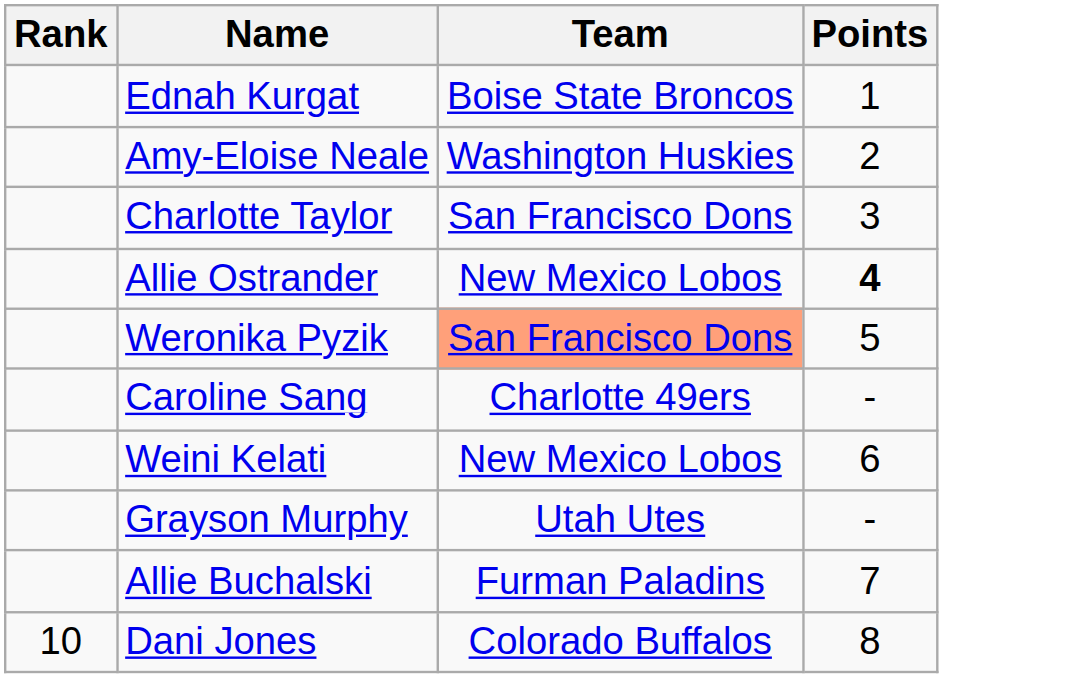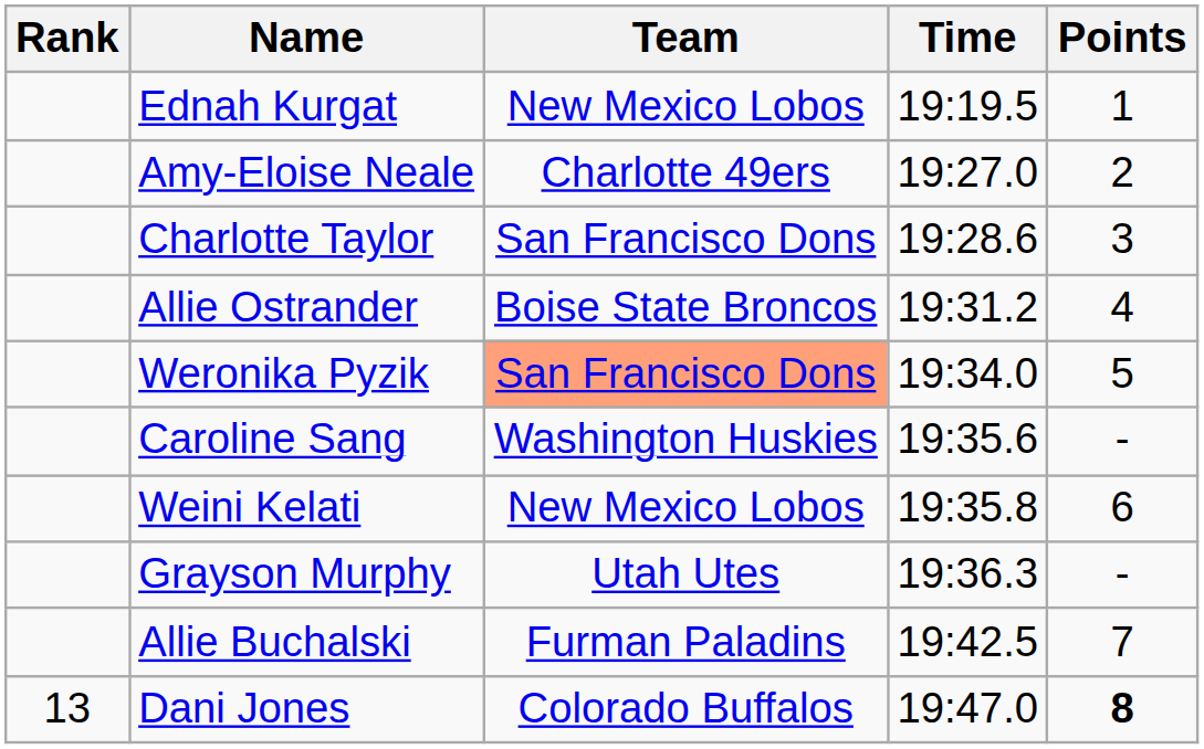 <table class="wikitable sortable" style="text-align:center">
 <tr>
 <th>Rank</th>
 <th>Name</th>
 <th>Team</th>
+<th>Time</th>
 <th>Points</th>
 </tr>
 <tr>
 <td></td>
 <td align=left>  <a href='#'>Ednah Kurgat</a></td>
-<td><a href='#'>Boise State Broncos</a></td>
+<td><a href='#'>New Mexico Lobos</a></td>
+<td>19:19.5</td>
 <td>1</td>
 </tr>
 <tr>
 <td></td>
 <td align=left>  <a href='#'>Amy-Eloise Neale</a></td>
-<td><a href='#'>Washington Huskies</a></td>
+<td><a href='#'>Charlotte 49ers</a></td>
+<td>19:27.0</td>
 <td>2</td>
 </tr>
 <tr>
 <td></td>
 <td align=left> <a href='#'>Charlotte Taylor</a></td>
 <td><a href='#'>San Francisco Dons</a></td>
+<td>19:28.6</td>
 <td>3</td>
 </tr>
 <tr>
 <td></td>
 <td align=left> <a href='#'>Allie Ostrander</a></td>
-<td><a href='#'>New Mexico Lobos</a></td>
-<td><strong>4</strong></td>
+<td><a href='#'>Boise State Broncos</a></td>
+<td>19:31.2</td>
+<td>4</td>
 </tr>
 <tr>
 <td></td>
 <td align=left> <a href='#'>Weronika Pyzik</a></td>
 <td style="background: lightsalmon;"><a href='#'>San Francisco Dons</a></td>
+<td>19:34.0</td>
 <td>5</td>
 </tr>
 <tr>
 <td></td>
 <td align=left>  <a href='#'>Caroline Sang</a></td>
-<td><a href='#'>Charlotte 49ers</a></td>
+<td><a href='#'>Washington Huskies</a></td>
+<td>19:35.6</td>
 <td>-</td>
 </tr>
 <tr>
 <td></td>
 <td align=left>  <a href='#'>Weini Kelati</a></td>
 <td><a href='#'>New Mexico Lobos</a></td>
+<td>19:35.8</td>
 <td>6</td>
 </tr>
 <tr>
 <td></td>
 <td align=left> <a href='#'>Grayson Murphy</a></td>
 <td><a href='#'>Utah Utes</a></td>
+<td>19:36.3</td>
 <td>-</td>
 </tr>
 <tr>
 <td></td>
 <td align=left> <a href='#'>Allie Buchalski</a></td>
 <td><a href='#'>Furman Paladins</a></td>
+<td>19:42.5</td>
 <td>7</td>
 </tr>
 <tr>
-<td>10</td>
+<td>13</td>
 <td align=left> <a href='#'>Dani Jones</a></td>
 <td><a href='#'>Colorado Buffalos</a></td>
-<td>8</td>
+<td>19:47.0</td>
+<td><strong>8</strong></td>
 </tr>
 </table>
